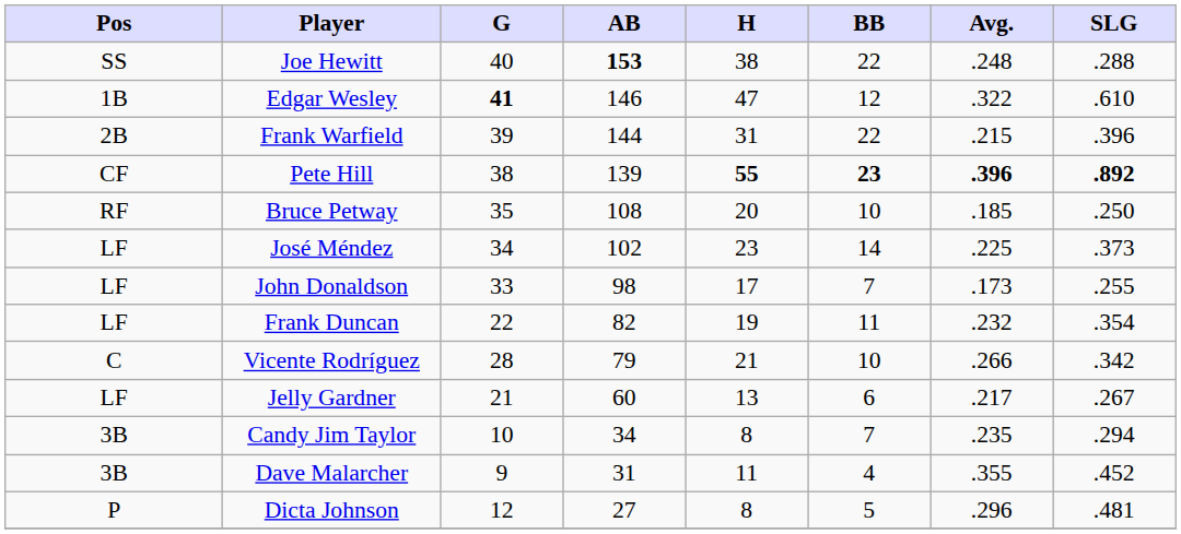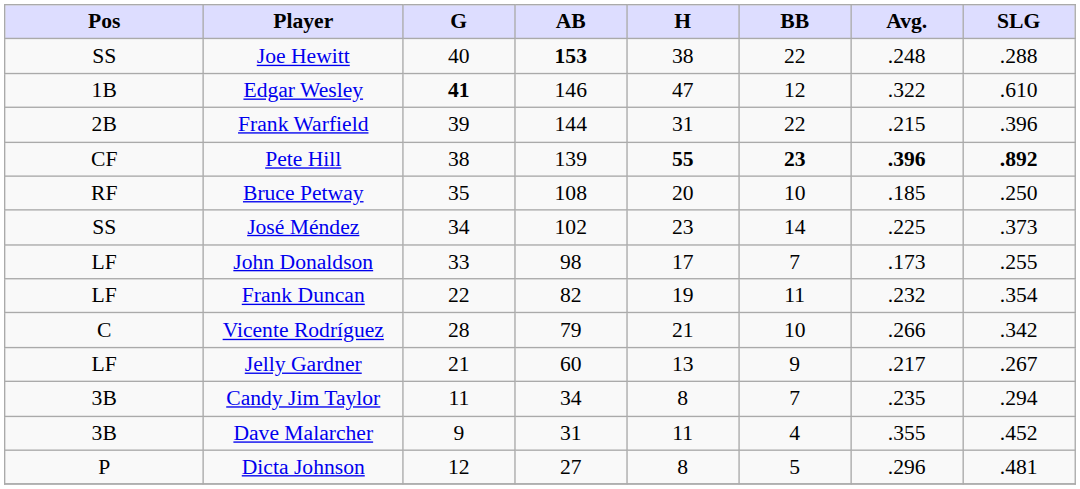 <table class="wikitable sortable">
 <tr>
 <th style="background:#ddf; width:16%;">Pos</th>
 <th style="background:#ddf; width:16%;">Player</th>
 <th style="background:#ddf; width:9%;">G</th>
 <th style="background:#ddf; width:9%;">AB</th>
 <th style="background:#ddf; width:9%;">H</th>
 <th style="background:#ddf; width:9%;">BB</th>
 <th style="background:#ddf; width:9%;">Avg.</th>
 <th style="background:#ddf; width:9%;">SLG</th>
 </tr>
 <tr style="text-align:center;">
 <td>SS</td>
 <td><a href='#'>Joe Hewitt</a></td>
 <td>40</td>
 <td><strong>153</strong></td>
 <td>38</td>
 <td>22</td>
 <td>.248</td>
 <td>.288</td>
 </tr>
 <tr style="text-align:center;">
 <td>1B</td>
 <td><a href='#'>Edgar Wesley</a></td>
 <td><strong>41</strong></td>
 <td>146</td>
 <td>47</td>
 <td>12</td>
 <td>.322</td>
 <td>.610</td>
 </tr>
 <tr style="text-align:center;">
 <td>2B</td>
 <td><a href='#'>Frank Warfield</a></td>
 <td>39</td>
 <td>144</td>
 <td>31</td>
 <td>22</td>
 <td>.215</td>
 <td>.396</td>
 </tr>
 <tr style="text-align:center;">
 <td>CF</td>
 <td><a href='#'>Pete Hill</a></td>
 <td>38</td>
 <td>139</td>
 <td><strong>55</strong></td>
 <td><strong>23</strong></td>
 <td><strong>.396</strong></td>
 <td><strong>.892</strong></td>
 </tr>
 <tr style="text-align:center;">
 <td>RF</td>
 <td><a href='#'>Bruce Petway</a></td>
 <td>35</td>
 <td>108</td>
 <td>20</td>
 <td>10</td>
 <td>.185</td>
 <td>.250</td>
 </tr>
 <tr style="text-align:center;">
-<td>LF</td>
+<td>SS</td>
 <td><a href='#'>José Méndez</a></td>
 <td>34</td>
 <td>102</td>
 <td>23</td>
 <td>14</td>
 <td>.225</td>
 <td>.373</td>
 </tr>
 <tr style="text-align:center;">
 <td>LF</td>
 <td><a href='#'>John Donaldson</a></td>
 <td>33</td>
 <td>98</td>
 <td>17</td>
 <td>7</td>
 <td>.173</td>
 <td>.255</td>
 </tr>
 <tr style="text-align:center;">
 <td>LF</td>
 <td><a href='#'>Frank Duncan</a></td>
 <td>22</td>
 <td>82</td>
 <td>19</td>
 <td>11</td>
 <td>.232</td>
 <td>.354</td>
 </tr>
 <tr style="text-align:center;">
 <td>C</td>
 <td><a href='#'>Vicente Rodríguez</a></td>
 <td>28</td>
 <td>79</td>
 <td>21</td>
 <td>10</td>
 <td>.266</td>
 <td>.342</td>
 </tr>
 <tr style="text-align:center;">
 <td>LF</td>
 <td><a href='#'>Jelly Gardner</a></td>
 <td>21</td>
 <td>60</td>
 <td>13</td>
-<td>6</td>
+<td>9</td>
 <td>.217</td>
 <td>.267</td>
 </tr>
 <tr style="text-align:center;">
 <td>3B</td>
 <td><a href='#'>Candy Jim Taylor</a></td>
-<td>10</td>
+<td>11</td>
 <td>34</td>
 <td>8</td>
 <td>7</td>
 <td>.235</td>
 <td>.294</td>
 </tr>
 <tr style="text-align:center;">
 <td>3B</td>
 <td><a href='#'>Dave Malarcher</a></td>
 <td>9</td>
 <td>31</td>
 <td>11</td>
 <td>4</td>
 <td>.355</td>
 <td>.452</td>
 </tr>
 <tr style="text-align:center;">
 <td>P</td>
 <td><a href='#'>Dicta Johnson</a></td>
 <td>12</td>
 <td>27</td>
 <td>8</td>
 <td>5</td>
 <td>.296</td>
 <td>.481</td>
 </tr>
 <tr style="text-align:center;">
 </tr>
 </table>
